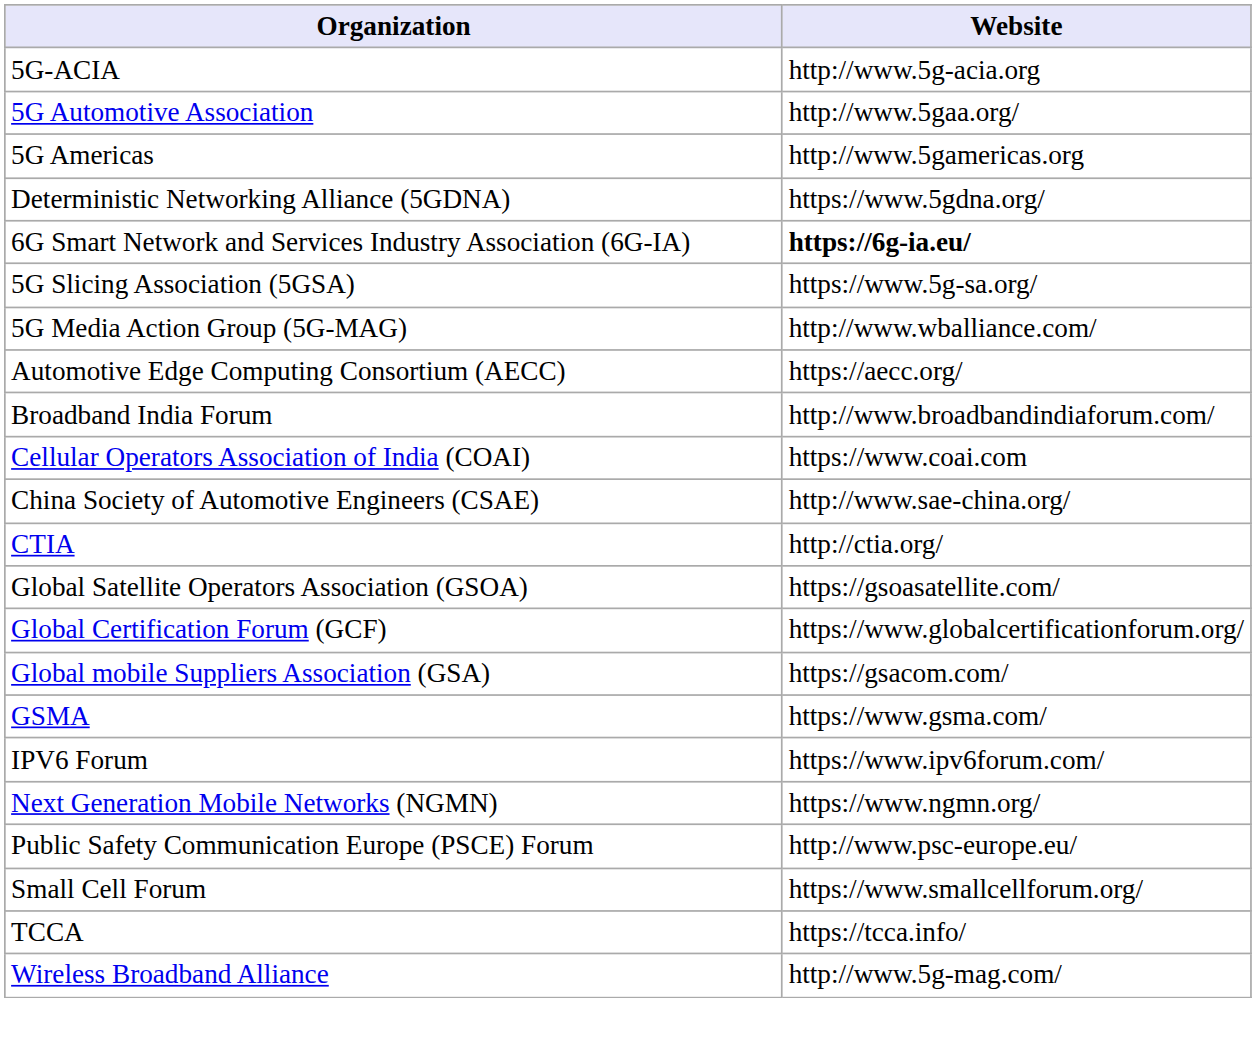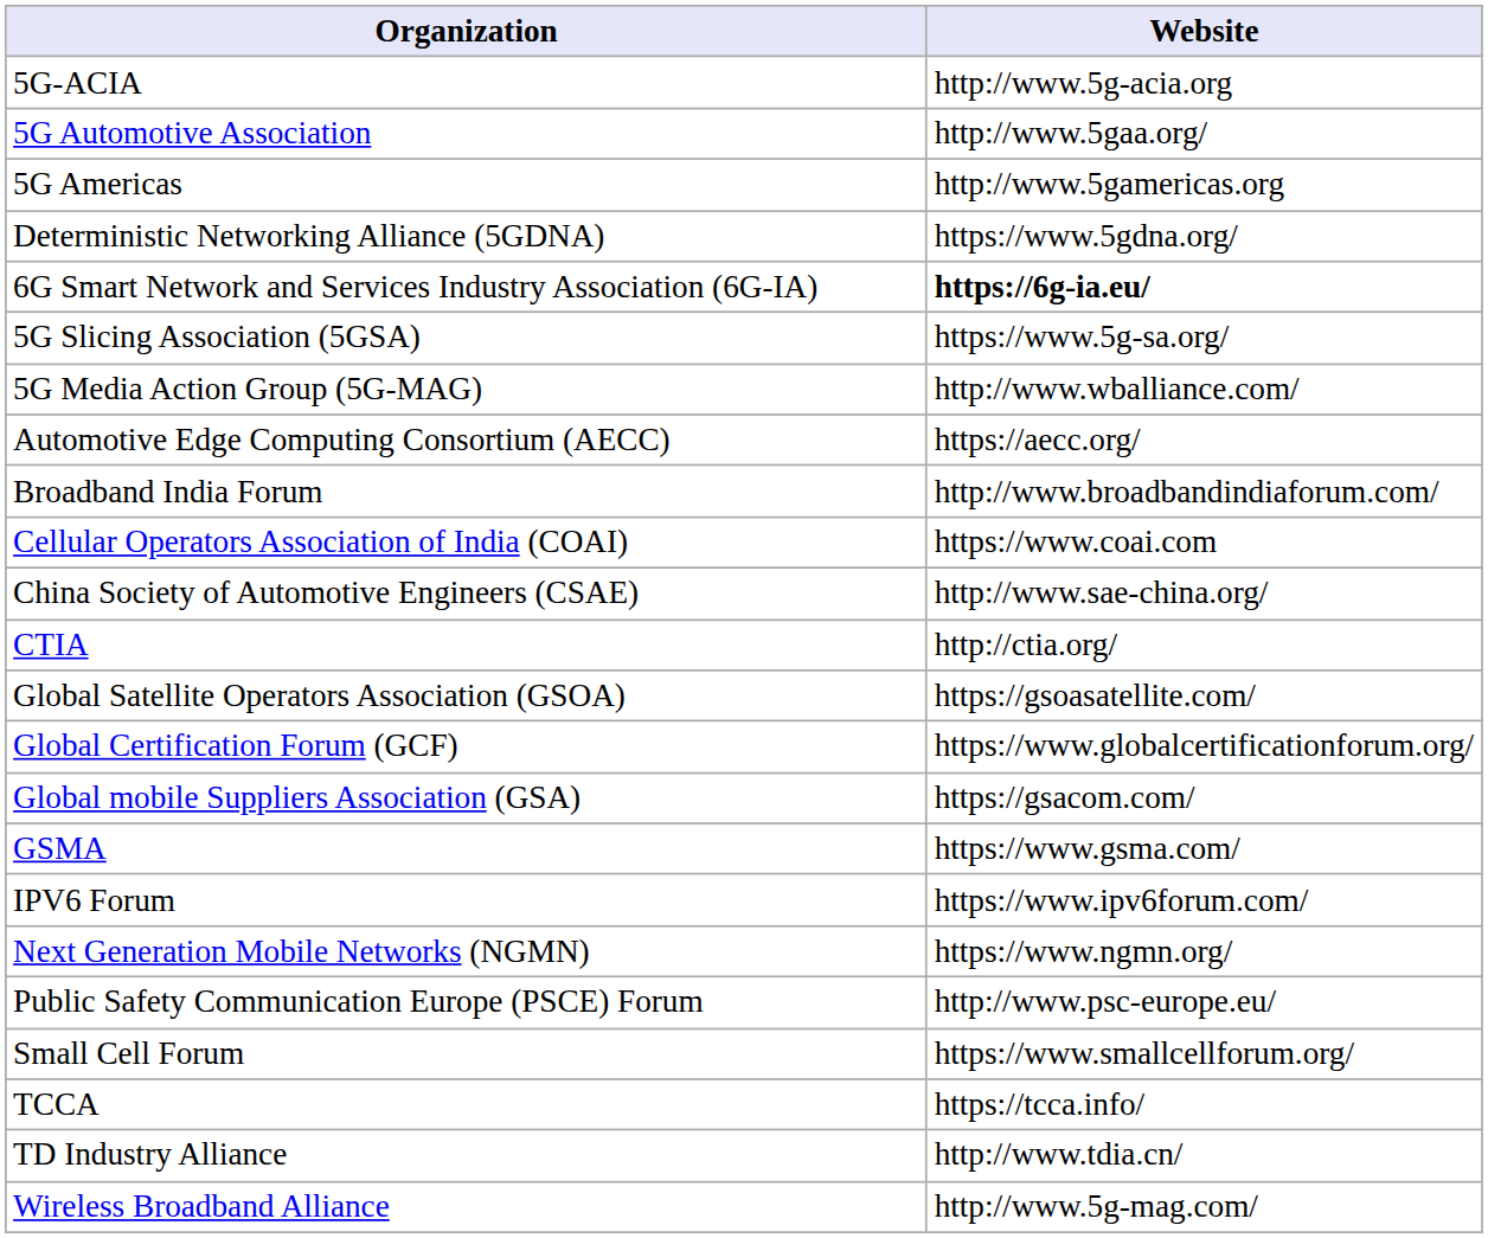 <table border="0" style="background:#ffffff" align="top" class="sortable wikitable">
 <tr>
 <th width="450 px" style="background:Lavender; color:Black">Organization</th>
 <th width="100 px" style="background:Lavender; color:Black">Website</th>
 </tr>
 <tr>
 <td>5G-ACIA</td>
 <td>http://www.5g-acia.org</td>
 </tr>
 <tr>
 <td><a href='#'>5G Automotive Association</a></td>
 <td>http://www.5gaa.org/</td>
 </tr>
 <tr>
 <td>5G Americas</td>
 <td>http://www.5gamericas.org</td>
 </tr>
 <tr>
 <td>Deterministic Networking Alliance (5GDNA)</td>
 <td>https://www.5gdna.org/</td>
 </tr>
 <tr>
 <td>6G Smart Network and Services Industry Association (6G-IA)</td>
 <td><strong>https://6g-ia.eu/</strong></td>
 </tr>
 <tr>
 <td>5G Slicing Association (5GSA)</td>
 <td>https://www.5g-sa.org/</td>
 </tr>
 <tr>
 <td>5G Media Action Group (5G-MAG)</td>
 <td>http://www.wballiance.com/</td>
 </tr>
 <tr>
 <td>Automotive Edge Computing Consortium (AECC)</td>
 <td>https://aecc.org/</td>
 </tr>
 <tr>
 <td>Broadband India Forum</td>
 <td>http://www.broadbandindiaforum.com/</td>
 </tr>
 <tr>
 <td><a href='#'>Cellular Operators Association of India</a> (COAI)</td>
 <td>https://www.coai.com</td>
 </tr>
 <tr>
 <td>China Society of Automotive Engineers (CSAE)</td>
 <td>http://www.sae-china.org/</td>
 </tr>
 <tr>
 <td><a href='#'>CTIA</a></td>
 <td>http://ctia.org/</td>
 </tr>
 <tr>
 <td>Global Satellite Operators Association (GSOA)</td>
 <td>https://gsoasatellite.com/</td>
 </tr>
 <tr>
 <td><a href='#'>Global Certification Forum</a> (GCF)</td>
 <td>https://www.globalcertificationforum.org/</td>
 </tr>
 <tr>
 <td><a href='#'>Global mobile Suppliers Association</a> (GSA)</td>
 <td>https://gsacom.com/</td>
 </tr>
 <tr>
 <td><a href='#'>GSMA</a></td>
 <td>https://www.gsma.com/</td>
 </tr>
 <tr>
 <td>IPV6 Forum</td>
 <td>https://www.ipv6forum.com/</td>
 </tr>
 <tr>
 <td><a href='#'>Next Generation Mobile Networks</a> (NGMN)</td>
 <td>https://www.ngmn.org/</td>
 </tr>
 <tr>
 <td>Public Safety Communication Europe (PSCE) Forum</td>
 <td>http://www.psc-europe.eu/</td>
 </tr>
 <tr>
 <td>Small Cell Forum</td>
 <td>https://www.smallcellforum.org/</td>
 </tr>
 <tr>
 <td>TCCA</td>
 <td>https://tcca.info/</td>
 </tr>
 <tr>
+<td>TD Industry Alliance</td>
+<td>http://www.tdia.cn/</td>
+</tr>
+<tr>
 <td><a href='#'>Wireless Broadband Alliance</a></td>
 <td>http://www.5g-mag.com/</td>
 </tr>
 </table>
